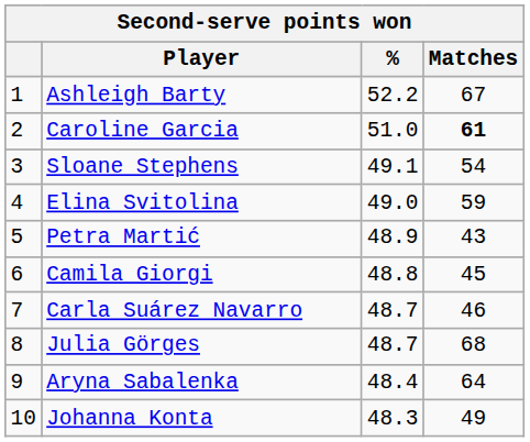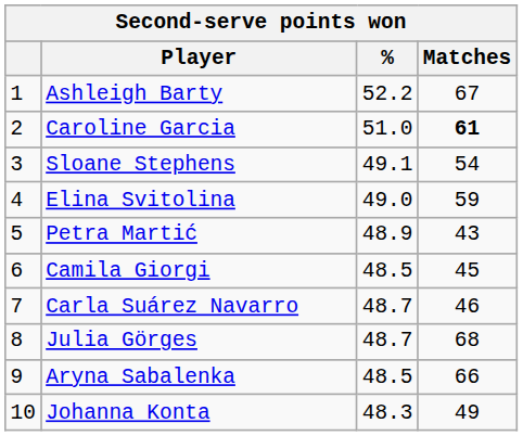 <table class="wikitable sortable" style=font-size:90%>
 <tr>
 <th colspan=4>Second-serve points won</th>
 </tr>
 <tr>
 <th></th>
 <th width=170>Player</th>
 <th width=20>%</th>
 <th>Matches</th>
 </tr>
 <tr>
 <td>1</td>
 <td> <a href='#'>Ashleigh Barty</a></td>
 <td align=center>52.2</td>
 <td align=center>67</td>
 </tr>
 <tr>
 <td>2</td>
 <td> <a href='#'>Caroline Garcia</a></td>
 <td align=center>51.0</td>
 <td align=center><strong>61</strong></td>
 </tr>
 <tr>
 <td>3</td>
 <td> <a href='#'>Sloane Stephens</a></td>
 <td align=center>49.1</td>
 <td align=center>54</td>
 </tr>
 <tr>
 <td>4</td>
 <td> <a href='#'>Elina Svitolina</a></td>
 <td align=center>49.0</td>
 <td align=center>59</td>
 </tr>
 <tr>
 <td>5</td>
 <td> <a href='#'>Petra Martić</a></td>
 <td align=center>48.9</td>
 <td align=center>43</td>
 </tr>
 <tr>
 <td>6</td>
 <td> <a href='#'>Camila Giorgi</a></td>
-<td align=center>48.8</td>
+<td align=center>48.5</td>
 <td align=center>45</td>
 </tr>
 <tr>
 <td>7</td>
 <td> <a href='#'>Carla Suárez Navarro</a></td>
 <td align=center>48.7</td>
 <td align=center>46</td>
 </tr>
 <tr>
 <td>8</td>
 <td> <a href='#'>Julia Görges</a></td>
 <td align=center>48.7</td>
 <td align=center>68</td>
 </tr>
 <tr>
 <td>9</td>
 <td> <a href='#'>Aryna Sabalenka</a></td>
-<td align=center>48.4</td>
-<td align=center>64</td>
+<td align=center>48.5</td>
+<td align=center>66</td>
 </tr>
 <tr>
 <td>10</td>
 <td> <a href='#'>Johanna Konta</a></td>
 <td align=center>48.3</td>
 <td align=center>49</td>
 </tr>
 </table>
